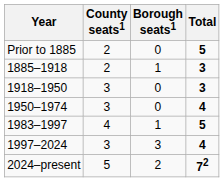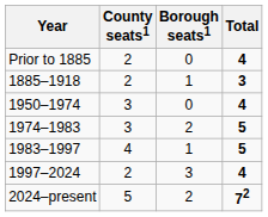 <table class="wikitable">
 <tr>
 <th>Year</th>
 <th>County<br>seats<strong><sup>1</sup></strong></th>
 <th>Borough<br>seats<sup>1</sup></th>
 <th>Total</th>
 </tr>
 <tr>
 <td>Prior to 1885</td>
 <td align="center">2</td>
 <td align="center">0</td>
-<td align="center"><strong>5</strong></td>
+<td align="center"><strong>4</strong></td>
 </tr>
 <tr>
 <td>1885–1918</td>
 <td align="center">2</td>
 <td align="center">1</td>
-<td align="center"><strong>3</strong></td>
-</tr>
-<tr>
-<td>1918–1950</td>
-<td align="center">3</td>
-<td align="center">0</td>
 <td align="center"><strong>3</strong></td>
 </tr>
 <tr>
 <td>1950–1974</td>
 <td align="center">3</td>
 <td align="center">0</td>
 <td align="center"><strong>4</strong></td>
 </tr>
 <tr>
+<td>1974–1983</td>
+<td align="center">3</td>
+<td align="center">2</td>
+<td align="center"><strong>5</strong></td>
+</tr>
+<tr>
 <td>1983–1997</td>
 <td align="center">4</td>
 <td align="center">1</td>
 <td align="center"><strong>5</strong></td>
 </tr>
 <tr>
 <td>1997–2024</td>
-<td align="center">3</td>
+<td align="center">2</td>
 <td align="center">3</td>
 <td align="center"><strong>4</strong></td>
 </tr>
 <tr>
 <td>2024–present</td>
 <td align="center">5</td>
 <td align="center">2</td>
 <td align="center"><strong>7<sup>2</sup></strong></td>
 </tr>
 </table>
